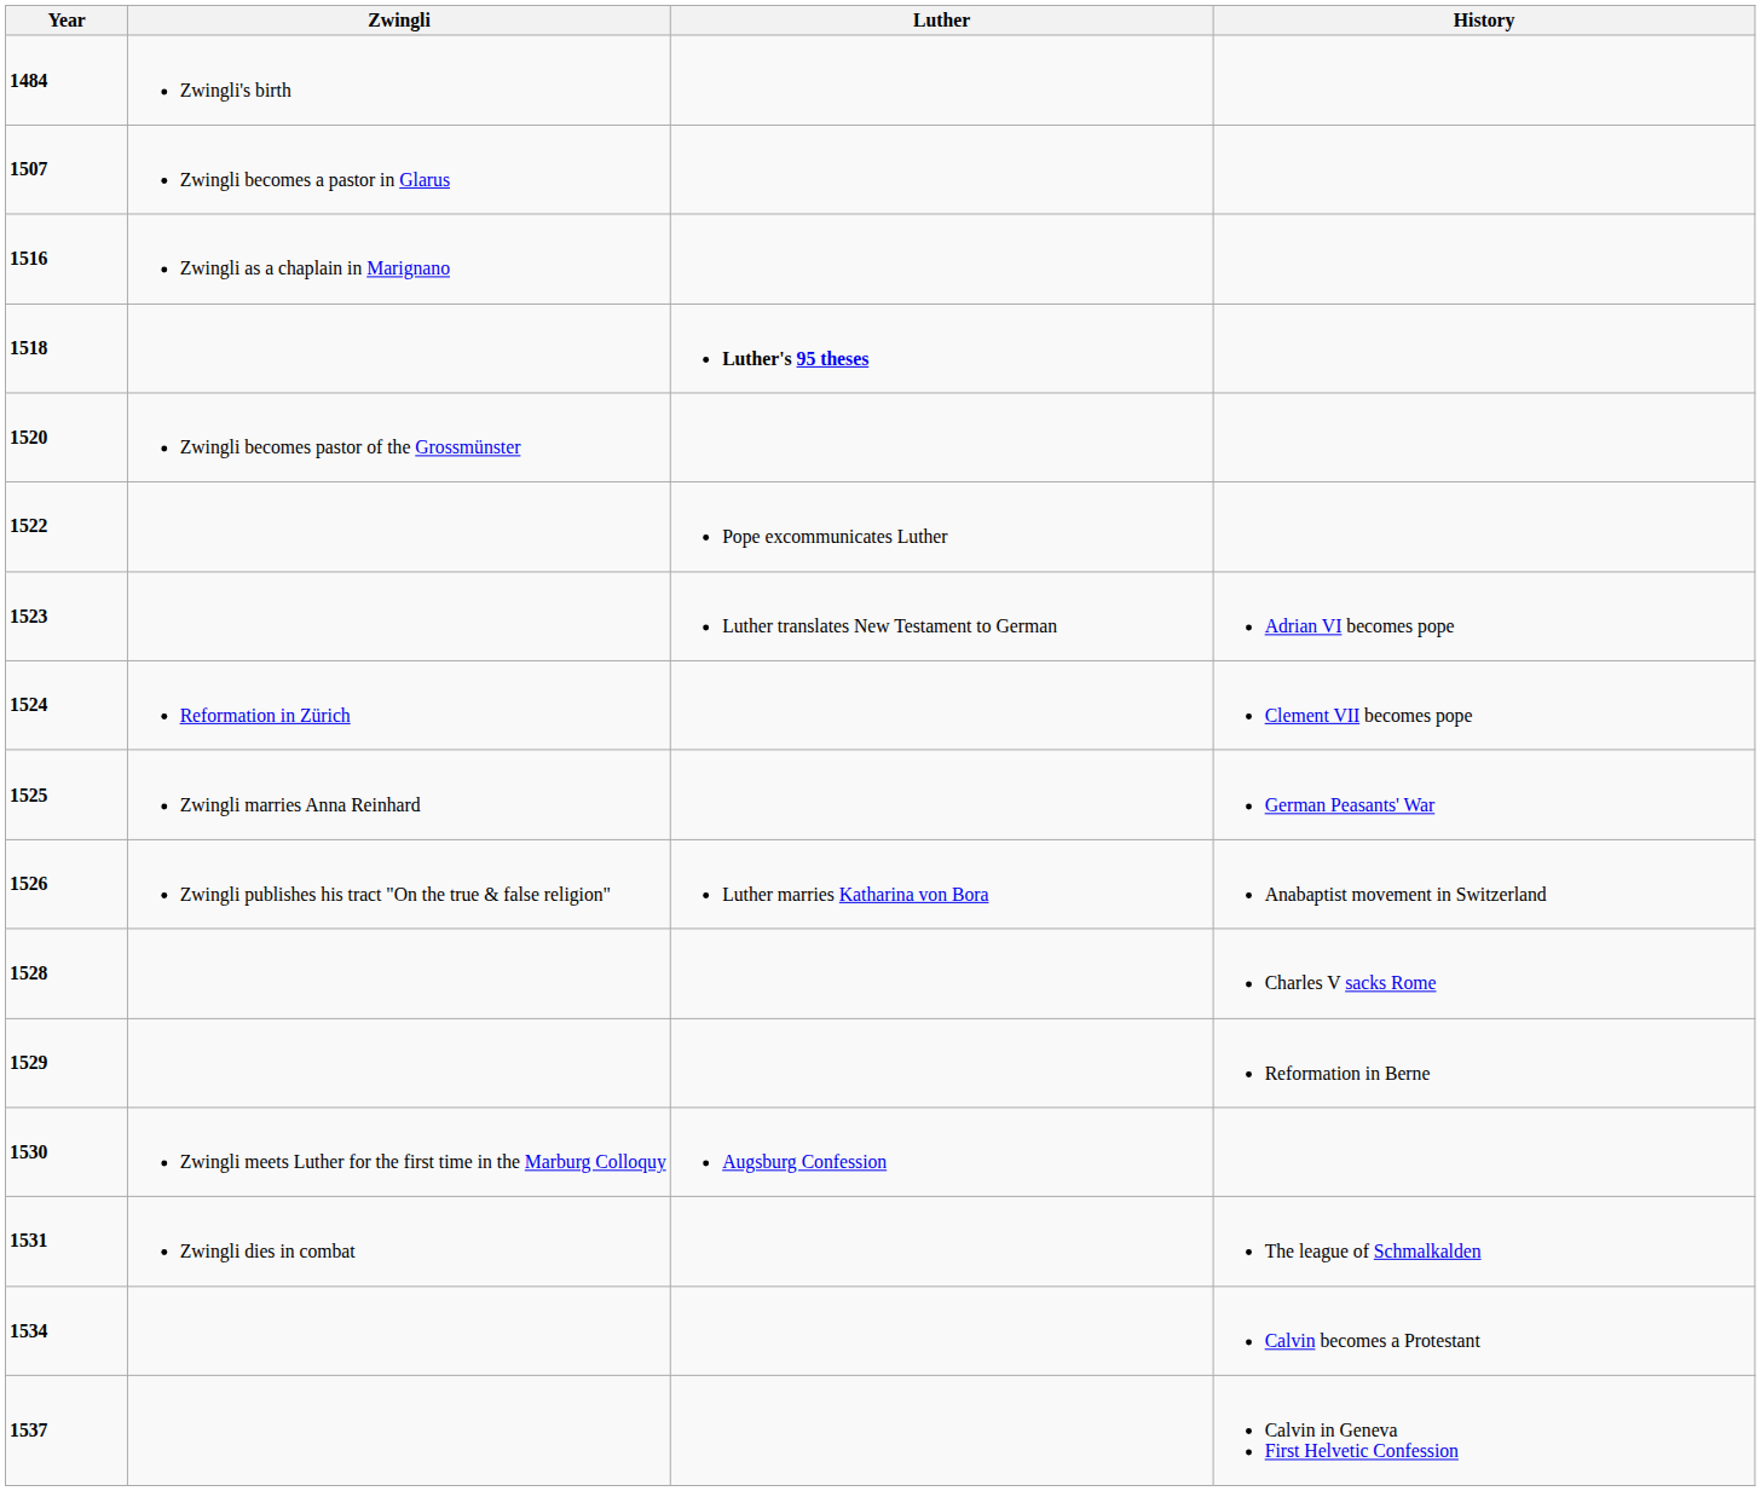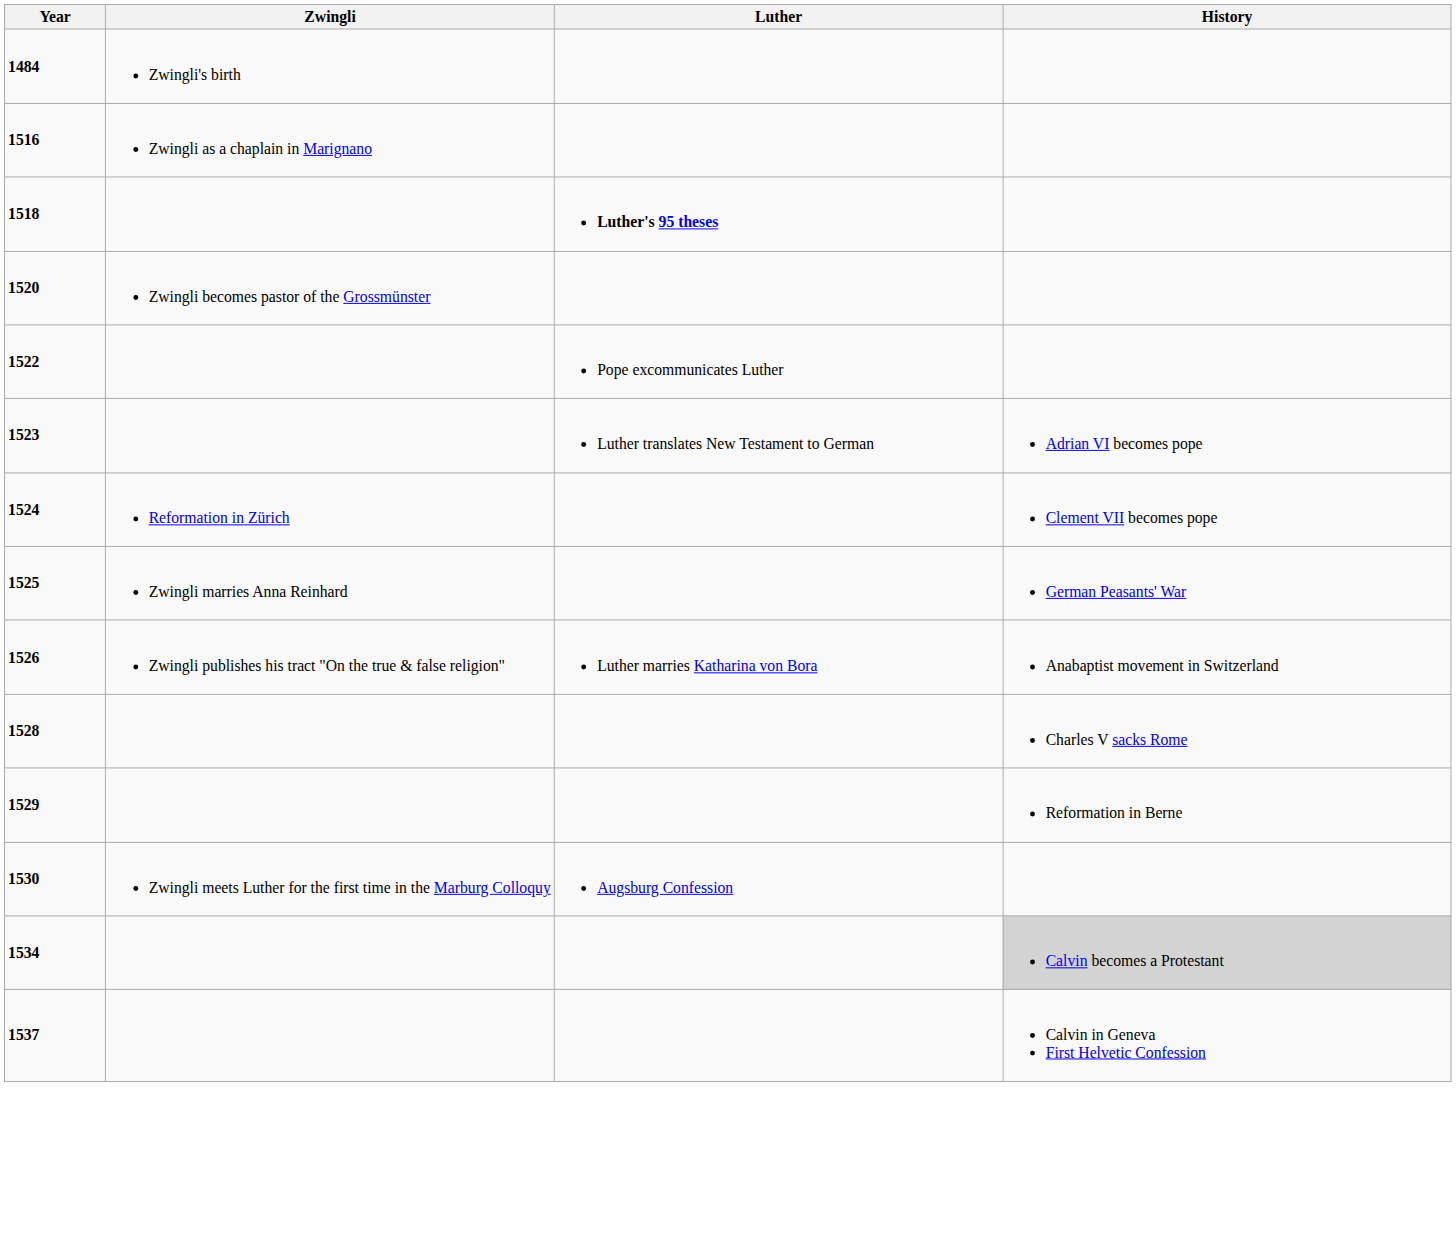 <table class="wikitable">
 <tr>
 <th>Year</th>
 <th width=31%>Zwingli</th>
 <th width=31%>Luther</th>
 <th width=31%>History</th>
 </tr>
 <tr>
 <td><strong>1484</strong></td>
 <td><br><ul><li>Zwingli's birth</li></ul></td>
-<td></td>
-<td></td>
-</tr>
-<tr>
-<td><strong>1507</strong></td>
-<td><br><ul><li>Zwingli becomes a pastor in <a href='#'>Glarus</a></li></ul></td>
 <td></td>
 <td></td>
 </tr>
 <tr>
 <td><strong>1516</strong></td>
 <td><br><ul><li>Zwingli as a chaplain in <a href='#'>Marignano</a></li></ul></td>
 <td></td>
 <td></td>
 </tr>
 <tr>
 <td><strong>1518</strong></td>
 <td></td>
 <td><strong><br><ul><li>Luther's <a href='#'>95 theses</a></li></ul></strong></td>
 <td></td>
 </tr>
 <tr>
 <td><strong>1520</strong></td>
 <td><br><ul><li>Zwingli becomes pastor of the <a href='#'>Grossmünster</a></li></ul></td>
 <td></td>
 <td></td>
 </tr>
 <tr>
 <td><strong>1522</strong></td>
 <td></td>
 <td><br><ul><li>Pope excommunicates Luther</li></ul></td>
 </tr>
 <tr>
 <td><strong>1523</strong></td>
 <td></td>
 <td><br><ul><li>Luther translates New Testament to German</li></ul></td>
 <td><br><ul><li><a href='#'>Adrian VI</a> becomes pope</li></ul></td>
 </tr>
 <tr>
 <td><strong>1524</strong></td>
 <td><br><ul><li><a href='#'>Reformation in Zürich</a></li></ul></td>
 <td></td>
 <td><br><ul><li><a href='#'>Clement VII</a> becomes pope</li></ul></td>
 </tr>
 <tr>
 <td><strong>1525</strong></td>
 <td><br><ul><li>Zwingli marries Anna Reinhard</li></ul></td>
 <td></td>
 <td><br><ul><li><a href='#'>German Peasants' War</a></li></ul></td>
 </tr>
 <tr>
 <td><strong>1526</strong></td>
 <td><br><ul><li>Zwingli publishes his tract "On the true & false religion"</li></ul></td>
 <td><br><ul><li>Luther marries <a href='#'>Katharina von Bora</a></li></ul></td>
 <td><br><ul><li>Anabaptist movement in Switzerland</li></ul></td>
 </tr>
 <tr>
 <td><strong>1528</strong></td>
 <td></td>
 <td></td>
 <td><br><ul><li>Charles V <a href='#'>sacks Rome</a></li></ul></td>
 </tr>
 <tr>
 <td><strong>1529</strong></td>
 <td></td>
 <td></td>
 <td><br><ul><li>Reformation in Berne</li></ul></td>
 </tr>
 <tr>
 <td><strong>1530</strong></td>
 <td><br><ul><li>Zwingli meets Luther for the first time in the <a href='#'>Marburg Colloquy</a></li></ul></td>
 <td><br><ul><li><a href='#'>Augsburg Confession</a></li></ul></td>
 </tr>
 <tr>
-<td><strong>1531</strong></td>
-<td><br><ul><li>Zwingli dies in combat</li></ul></td>
-<td></td>
-<td><br><ul><li>The league of <a href='#'>Schmalkalden</a></li></ul></td>
-</tr>
-<tr>
 <td><strong>1534</strong></td>
 <td></td>
 <td></td>
-<td><br><ul><li><a href='#'>Calvin</a> becomes a Protestant</li></ul></td>
+<td style="background: lightgrey;"><br><ul><li><a href='#'>Calvin</a> becomes a Protestant</li></ul></td>
 </tr>
 <tr>
 <td><strong>1537</strong></td>
 <td></td>
 <td></td>
 <td><br><ul><li>Calvin in Geneva</li><li><a href='#'>First Helvetic Confession</a></li></ul></td>
 </tr>
 </table>
